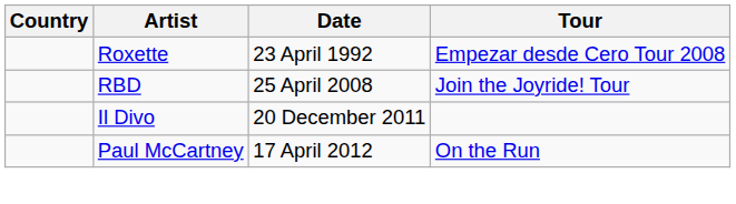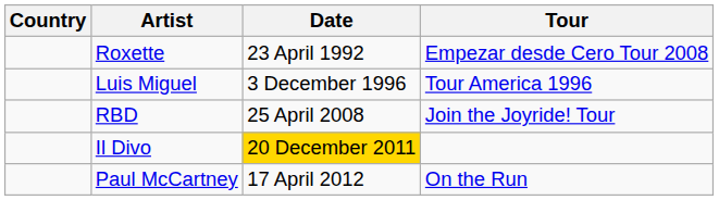 <table class="wikitable sortable">
 <tr>
 <th>Country</th>
 <th>Artist</th>
 <th>Date</th>
 <th>Tour</th>
 </tr>
 <tr>
 <td></td>
 <td><a href='#'>Roxette</a></td>
 <td>23 April 1992</td>
 <td><a href='#'>Empezar desde Cero Tour 2008</a></td>
 </tr>
 <tr>
 <td></td>
+<td><a href='#'>Luis Miguel</a></td>
+<td>3 December 1996</td>
+<td><a href='#'>Tour America 1996</a></td>
+</tr>
+<tr>
+<td></td>
 <td><a href='#'>RBD</a></td>
 <td>25 April 2008</td>
 <td><a href='#'>Join the Joyride! Tour</a></td>
 </tr>
 <tr>
 <td> <br> </td>
 <td><a href='#'>Il Divo</a></td>
-<td>20 December 2011</td>
+<td style="background: gold;">20 December 2011</td>
 <td></td>
 </tr>
 <tr>
 <td></td>
 <td><a href='#'>Paul McCartney</a></td>
 <td>17 April 2012</td>
 <td><a href='#'>On the Run</a></td>
 </tr>
 </table>
